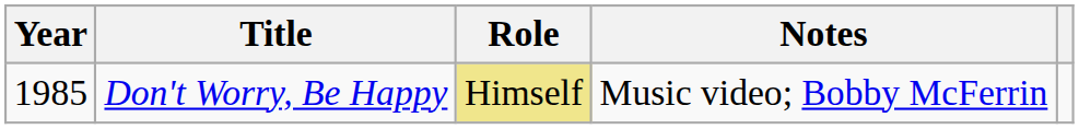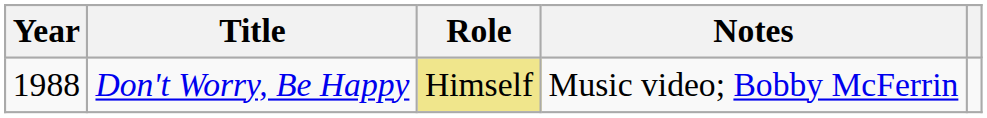 <table class="wikitable plainrowheaders sortable">
 <tr>
 <th scope="col">Year</th>
 <th scope="col">Title</th>
 <th scope="col">Role</th>
 <th scope="col" class="unsortable">Notes</th>
 <th scope="col" class="unsortable"></th>
 </tr>
 <tr>
-<td>1985</td>
+<td>1988</td>
 <td><em><a href='#'>Don't Worry, Be Happy</a></em></td>
 <td style="background: khaki;">Himself</td>
 <td>Music video; <a href='#'>Bobby McFerrin</a></td>
 </tr>
 </table>
